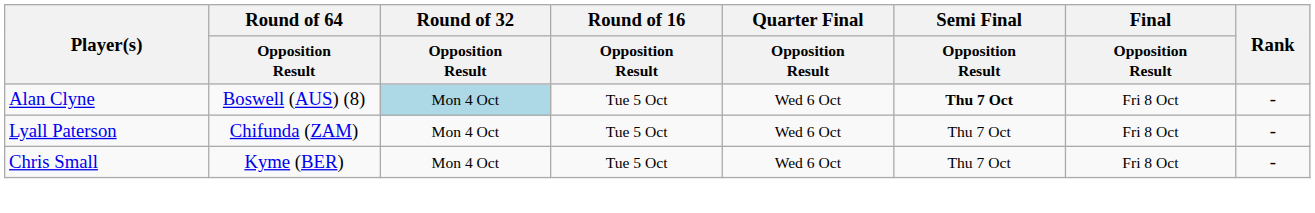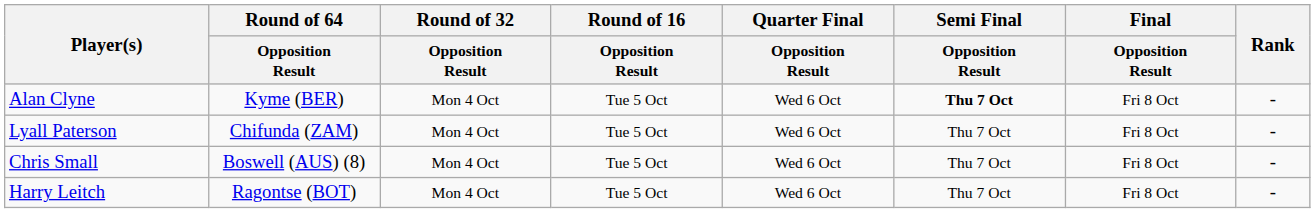 <table class=wikitable style="font-size:90%">
 <tr>
 <th rowspan="2" width=150>Player(s)</th>
 <th width=125>Round of 64</th>
 <th width=125>Round of 32</th>
 <th width=125>Round of 16</th>
 <th width=125>Quarter Final</th>
 <th width=125>Semi Final</th>
 <th width=125>Final</th>
 <th rowspan="2" width=50>Rank</th>
 </tr>
 <tr>
 <th style="line-height:1em"><small>Opposition<br>Result</small></th>
 <th style="line-height:1em"><small>Opposition<br>Result</small></th>
 <th style="line-height:1em"><small>Opposition<br>Result</small></th>
 <th style="line-height:1em"><small>Opposition<br>Result</small></th>
 <th style="line-height:1em"><small>Opposition<br>Result</small></th>
 <th style="line-height:1em"><small>Opposition<br>Result</small></th>
 </tr>
 <tr>
 <td><a href='#'>Alan Clyne</a></td>
-<td align="center"> <a href='#'>Boswell</a> (<a href='#'>AUS</a>) (8)</td>
-<td align="center" style="background: lightblue;"><small>Mon 4 Oct</small></td>
+<td align="center"> <a href='#'>Kyme</a> (<a href='#'>BER</a>)</td>
+<td align="center"><small>Mon 4 Oct</small></td>
 <td align="center"><small>Tue 5 Oct</small></td>
 <td align="center"><small>Wed 6 Oct</small></td>
 <td align="center"><strong><small>Thu 7 Oct</small></strong></td>
 <td align="center"><small>Fri 8 Oct</small></td>
 <td align="center">-</td>
 </tr>
 <tr>
 <td><a href='#'>Lyall Paterson</a></td>
 <td align="center"> <a href='#'>Chifunda</a> (<a href='#'>ZAM</a>)</td>
 <td align="center"><small>Mon 4 Oct</small></td>
 <td align="center"><small>Tue 5 Oct</small></td>
 <td align="center"><small>Wed 6 Oct</small></td>
 <td align="center"><small>Thu 7 Oct</small></td>
 <td align="center"><small>Fri 8 Oct</small></td>
 <td align="center">-</td>
 </tr>
 <tr>
 <td><a href='#'>Chris Small</a></td>
-<td align="center"> <a href='#'>Kyme</a> (<a href='#'>BER</a>)</td>
+<td align="center"> <a href='#'>Boswell</a> (<a href='#'>AUS</a>) (8)</td>
+<td align="center"><small>Mon 4 Oct</small></td>
+<td align="center"><small>Tue 5 Oct</small></td>
+<td align="center"><small>Wed 6 Oct</small></td>
+<td align="center"><small>Thu 7 Oct</small></td>
+<td align="center"><small>Fri 8 Oct</small></td>
+<td align="center">-</td>
+</tr>
+<tr>
+<td><a href='#'>Harry Leitch</a></td>
+<td align="center"> <a href='#'>Ragontse</a> (<a href='#'>BOT</a>)</td>
 <td align="center"><small>Mon 4 Oct</small></td>
 <td align="center"><small>Tue 5 Oct</small></td>
 <td align="center"><small>Wed 6 Oct</small></td>
 <td align="center"><small>Thu 7 Oct</small></td>
 <td align="center"><small>Fri 8 Oct</small></td>
 <td align="center">-</td>
 </tr>
 </table>
